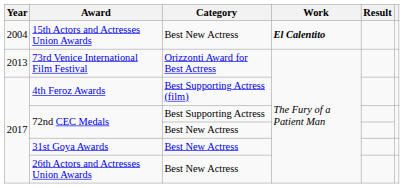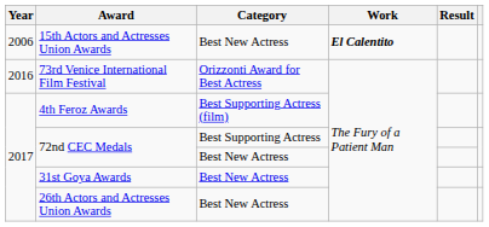 <table class="wikitable sortable plainrowheaders">
 <tr>
 <th>Year</th>
 <th>Award</th>
 <th>Category</th>
 <th>Work</th>
 <th>Result</th>
 <th scope="col" class="unsortable"></th>
 </tr>
 <tr>
-<td align = "center">2004</td>
+<td align = "center">2006</td>
 <td><a href='#'>15th Actors and Actresses Union Awards</a></td>
 <td>Best New Actress</td>
 <td><strong><em>El Calentito</em></strong></td>
 <td></td>
 <td align = "center"></td>
 </tr>
 <tr>
-<td align = "center">2013</td>
+<td align = "center">2016</td>
 <td><a href='#'>73rd Venice International Film Festival</a></td>
 <td><a href='#'>Orizzonti Award for Best Actress</a></td>
 <td rowspan = "6"><em>The Fury of a Patient Man</em></td>
 <td></td>
 <td align = "center"></td>
 </tr>
 <tr>
 <td align = "center" rowspan = "5">2017</td>
 <td><a href='#'>4th Feroz Awards</a></td>
 <td><a href='#'>Best Supporting Actress (film)</a></td>
 <td></td>
 <td align = "center"></td>
 </tr>
 <tr>
 <td rowspan = "2">72nd <a href='#'>CEC Medals</a></td>
 <td>Best Supporting Actress</td>
 <td></td>
 <td rowspan = "2" align = "center"></td>
 </tr>
 <tr>
 <td>Best New Actress</td>
 <td></td>
 </tr>
 <tr>
 <td><a href='#'>31st Goya Awards</a></td>
 <td><a href='#'>Best New Actress</a></td>
 <td></td>
 <td align = "center"></td>
 </tr>
 <tr>
 <td><a href='#'>26th Actors and Actresses Union Awards</a></td>
 <td>Best New Actress</td>
 <td></td>
 <td align = "center"></td>
 </tr>
 </table>
